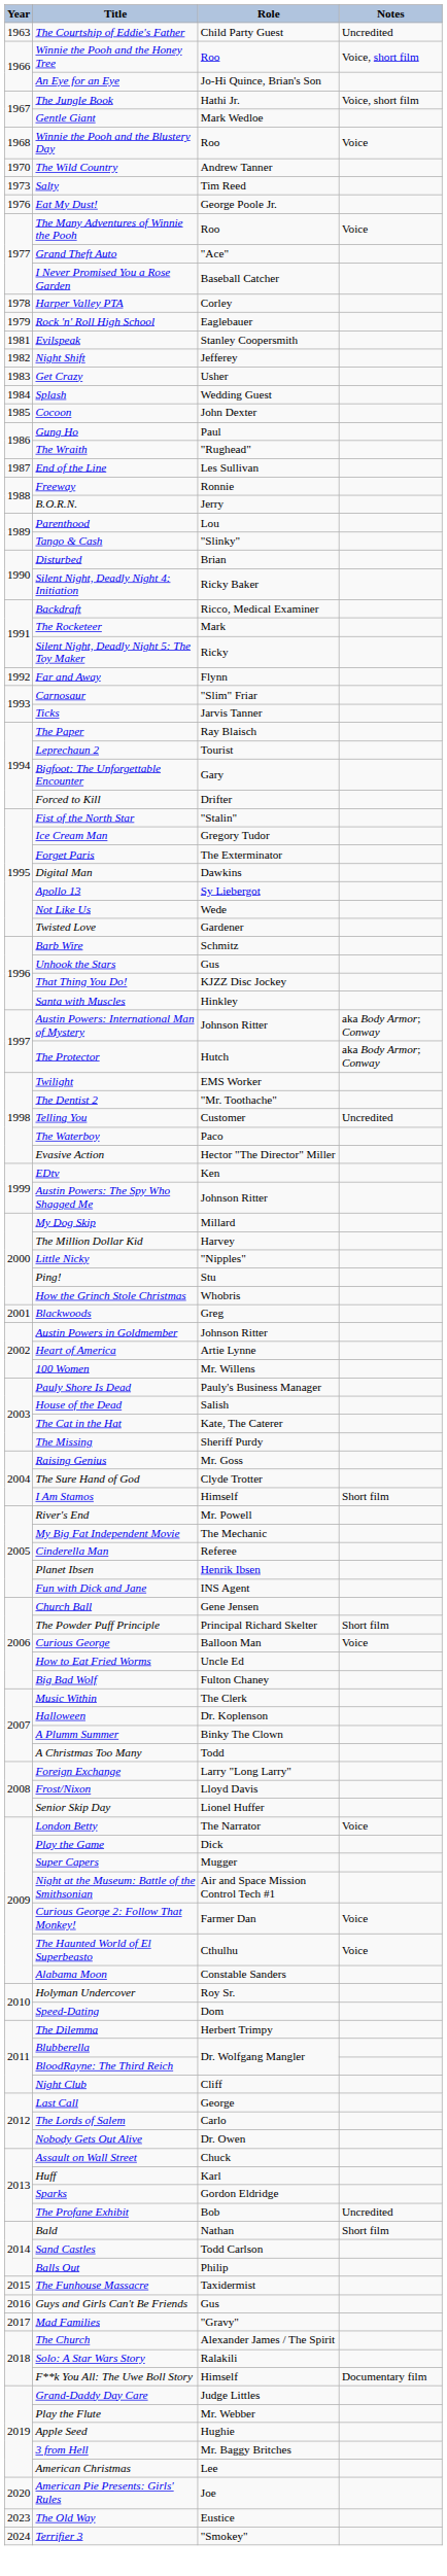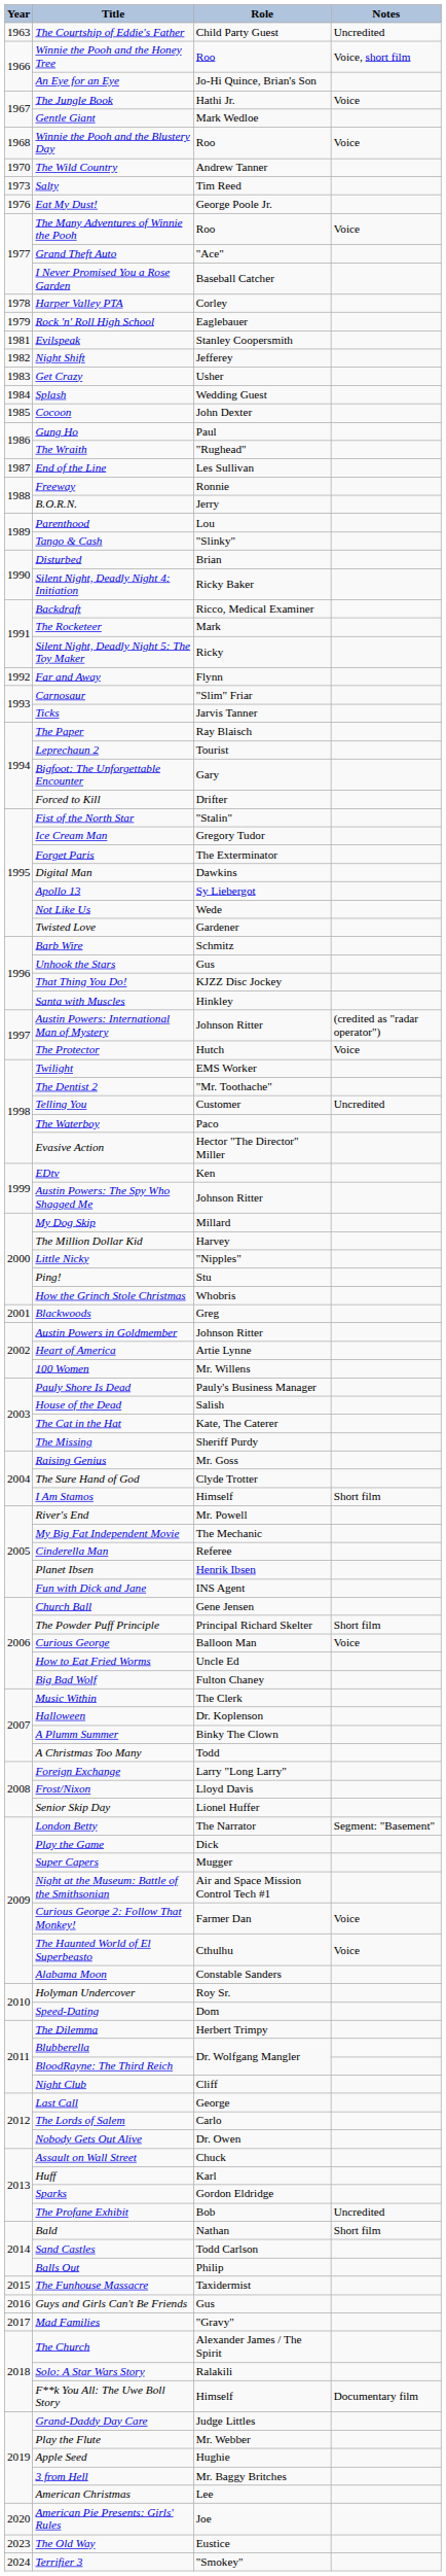 <table class="wikitable sortable">
 <tr>
 <th style="background:#B0C4DE;">Year</th>
 <th style="background:#B0C4DE;">Title</th>
 <th style="background:#B0C4DE;">Role</th>
 <th style="background:#B0C4DE;">Notes</th>
 </tr>
 <tr>
 <td>1963</td>
 <td><em><a href='#'>The Courtship of Eddie's Father</a></em></td>
 <td>Child Party Guest</td>
 <td>Uncredited</td>
 </tr>
 <tr>
 <td rowspan="2">1966</td>
 <td><em><a href='#'>Winnie the Pooh and the Honey Tree</a></em></td>
 <td><a href='#'>Roo</a></td>
 <td>Voice, <a href='#'>short film</a></td>
 </tr>
 <tr>
 <td><em><a href='#'>An Eye for an Eye</a></em></td>
 <td>Jo-Hi Quince, Brian's Son</td>
 <td></td>
 </tr>
 <tr>
 <td rowspan="2">1967</td>
 <td><em><a href='#'>The Jungle Book</a></em></td>
 <td>Hathi Jr.</td>
-<td>Voice, short film</td>
+<td>Voice</td>
 </tr>
 <tr>
 <td><em><a href='#'>Gentle Giant</a></em></td>
 <td>Mark Wedloe</td>
 <td></td>
 </tr>
 <tr>
 <td>1968</td>
 <td><em><a href='#'>Winnie the Pooh and the Blustery Day</a></em></td>
 <td>Roo</td>
 <td>Voice</td>
 </tr>
 <tr>
 <td>1970</td>
 <td><em><a href='#'>The Wild Country</a></em></td>
 <td>Andrew Tanner</td>
 <td></td>
 </tr>
 <tr>
 <td>1973</td>
 <td><em><a href='#'>Salty</a></em></td>
 <td>Tim Reed</td>
 <td></td>
 </tr>
 <tr>
 <td>1976</td>
 <td><em><a href='#'>Eat My Dust!</a></em></td>
 <td>George Poole Jr.</td>
 <td></td>
 </tr>
 <tr>
 <td rowspan="3">1977</td>
 <td><em><a href='#'>The Many Adventures of Winnie the Pooh</a></em></td>
 <td>Roo</td>
 <td>Voice</td>
 </tr>
 <tr>
 <td><em><a href='#'>Grand Theft Auto</a></em></td>
 <td>"Ace"</td>
 <td></td>
 </tr>
 <tr>
 <td><em><a href='#'>I Never Promised You a Rose Garden</a></em></td>
 <td>Baseball Catcher</td>
 <td></td>
 </tr>
 <tr>
 <td>1978</td>
 <td><em><a href='#'>Harper Valley PTA</a></em></td>
 <td>Corley</td>
 </tr>
 <tr>
 <td>1979</td>
 <td><em><a href='#'>Rock 'n' Roll High School</a></em></td>
 <td>Eaglebauer</td>
 <td></td>
 </tr>
 <tr>
 <td>1981</td>
 <td><em><a href='#'>Evilspeak</a></em></td>
 <td>Stanley Coopersmith</td>
 <td></td>
 </tr>
 <tr>
 <td>1982</td>
 <td><em><a href='#'>Night Shift</a></em></td>
 <td>Jefferey</td>
 <td></td>
 </tr>
 <tr>
 <td>1983</td>
 <td><em><a href='#'>Get Crazy</a></em></td>
 <td>Usher</td>
 <td></td>
 </tr>
 <tr>
 <td>1984</td>
 <td><em><a href='#'>Splash</a></em></td>
 <td>Wedding Guest</td>
 <td></td>
 </tr>
 <tr>
 <td>1985</td>
 <td><em><a href='#'>Cocoon</a></em></td>
 <td>John Dexter</td>
 <td></td>
 </tr>
 <tr>
 <td rowspan="2">1986</td>
 <td><em><a href='#'>Gung Ho</a></em></td>
 <td>Paul</td>
 <td></td>
 </tr>
 <tr>
 <td><em><a href='#'>The Wraith</a></em></td>
 <td>"Rughead"</td>
 <td></td>
 </tr>
 <tr>
 <td>1987</td>
 <td><em><a href='#'>End of the Line</a></em></td>
 <td>Les Sullivan</td>
 <td></td>
 </tr>
 <tr>
 <td rowspan="2">1988</td>
 <td><em><a href='#'>Freeway</a></em></td>
 <td>Ronnie</td>
 <td></td>
 </tr>
 <tr>
 <td><em>B.O.R.N.</em></td>
 <td>Jerry</td>
 <td></td>
 </tr>
 <tr>
 <td rowspan="2">1989</td>
 <td><em><a href='#'>Parenthood</a></em></td>
 <td>Lou</td>
 <td></td>
 </tr>
 <tr>
 <td><em><a href='#'>Tango & Cash</a></em></td>
 <td>"Slinky"</td>
 <td></td>
 </tr>
 <tr>
 <td rowspan="2">1990</td>
 <td><em><a href='#'>Disturbed</a></em></td>
 <td>Brian</td>
 <td></td>
 </tr>
 <tr>
 <td><em><a href='#'>Silent Night, Deadly Night 4: Initiation</a></em></td>
 <td>Ricky Baker</td>
 <td></td>
 </tr>
 <tr>
 <td rowspan="3">1991</td>
 <td><em><a href='#'>Backdraft</a></em></td>
 <td>Ricco, Medical Examiner</td>
 <td></td>
 </tr>
 <tr>
 <td><em><a href='#'>The Rocketeer</a></em></td>
 <td>Mark</td>
 <td></td>
 </tr>
 <tr>
 <td><em><a href='#'>Silent Night, Deadly Night 5: The Toy Maker</a></em></td>
 <td>Ricky</td>
 <td></td>
 </tr>
 <tr>
 <td>1992</td>
 <td><em><a href='#'>Far and Away</a></em></td>
 <td>Flynn</td>
 <td></td>
 </tr>
 <tr>
 <td rowspan="2">1993</td>
 <td><em><a href='#'>Carnosaur</a></em></td>
 <td>"Slim" Friar</td>
 <td></td>
 </tr>
 <tr>
 <td><em><a href='#'>Ticks</a></em></td>
 <td>Jarvis Tanner</td>
 <td></td>
 </tr>
 <tr>
 <td rowspan="4">1994</td>
 <td><em><a href='#'>The Paper</a></em></td>
 <td>Ray Blaisch</td>
 <td></td>
 </tr>
 <tr>
 <td><em><a href='#'>Leprechaun 2</a></em></td>
 <td>Tourist</td>
 <td></td>
 </tr>
 <tr>
 <td><em><a href='#'>Bigfoot: The Unforgettable Encounter</a></em></td>
 <td>Gary</td>
 <td></td>
 </tr>
 <tr>
 <td><em>Forced to Kill</em></td>
 <td>Drifter</td>
 <td></td>
 </tr>
 <tr>
 <td rowspan="7">1995</td>
 <td><em><a href='#'>Fist of the North Star</a></em></td>
 <td>"Stalin"</td>
 <td></td>
 </tr>
 <tr>
 <td><em><a href='#'>Ice Cream Man</a></em></td>
 <td>Gregory Tudor</td>
 <td></td>
 </tr>
 <tr>
 <td><em><a href='#'>Forget Paris</a></em></td>
 <td>The Exterminator</td>
 <td></td>
 </tr>
 <tr>
 <td><em>Digital Man</em></td>
 <td>Dawkins</td>
 <td></td>
 </tr>
 <tr>
 <td><em><a href='#'>Apollo 13</a></em></td>
 <td><a href='#'>Sy Liebergot</a></td>
 <td></td>
 </tr>
 <tr>
 <td><em><a href='#'>Not Like Us</a></em></td>
 <td>Wede</td>
 <td></td>
 </tr>
 <tr>
 <td><em>Twisted Love</em></td>
 <td>Gardener</td>
 <td></td>
 </tr>
 <tr>
 <td rowspan="4">1996</td>
 <td><em><a href='#'>Barb Wire</a></em></td>
 <td>Schmitz</td>
 <td></td>
 </tr>
 <tr>
 <td><em><a href='#'>Unhook the Stars</a></em></td>
 <td>Gus</td>
 <td></td>
 </tr>
 <tr>
 <td><em><a href='#'>That Thing You Do!</a></em></td>
 <td>KJZZ Disc Jockey</td>
 <td></td>
 </tr>
 <tr>
 <td><em><a href='#'>Santa with Muscles</a></em></td>
 <td>Hinkley</td>
 <td></td>
 </tr>
 <tr>
 <td rowspan="2">1997</td>
 <td><em><a href='#'>Austin Powers: International Man of Mystery</a></em></td>
 <td>Johnson Ritter</td>
-<td>aka <em>Body Armor</em>; <em>Conway</em></td>
+<td>(credited as "radar operator")</td>
 </tr>
 <tr>
 <td><em><a href='#'>The Protector</a></em></td>
 <td>Hutch</td>
-<td>aka <em>Body Armor</em>; <em>Conway</em></td>
+<td>Voice</td>
 </tr>
 <tr>
 <td rowspan="5">1998</td>
 <td><em><a href='#'>Twilight</a></em></td>
 <td>EMS Worker</td>
 <td></td>
 </tr>
 <tr>
 <td><em><a href='#'>The Dentist 2</a></em></td>
 <td>"Mr. Toothache"</td>
 <td></td>
 </tr>
 <tr>
 <td><em><a href='#'>Telling You</a></em></td>
 <td>Customer</td>
 <td>Uncredited</td>
 </tr>
 <tr>
 <td><em><a href='#'>The Waterboy</a></em></td>
 <td>Paco</td>
 <td></td>
 </tr>
 <tr>
 <td><em>Evasive Action</em></td>
 <td>Hector "The Director" Miller</td>
 <td></td>
 </tr>
 <tr>
 <td rowspan="2">1999</td>
 <td><em><a href='#'>EDtv</a></em></td>
 <td>Ken</td>
 <td></td>
 </tr>
 <tr>
 <td><em><a href='#'>Austin Powers: The Spy Who Shagged Me</a></em></td>
 <td>Johnson Ritter</td>
 <td></td>
 </tr>
 <tr>
 <td rowspan="5">2000</td>
 <td><em><a href='#'>My Dog Skip</a></em></td>
 <td>Millard</td>
 <td></td>
 </tr>
 <tr>
 <td><em>The Million Dollar Kid</em></td>
 <td>Harvey</td>
 <td></td>
 </tr>
 <tr>
 <td><em><a href='#'>Little Nicky</a></em></td>
 <td>"Nipples"</td>
 <td></td>
 </tr>
 <tr>
 <td><em>Ping!</em></td>
 <td>Stu</td>
 <td></td>
 </tr>
 <tr>
 <td><em><a href='#'>How the Grinch Stole Christmas</a></em></td>
 <td>Whobris</td>
 <td></td>
 </tr>
 <tr>
 <td>2001</td>
 <td><em><a href='#'>Blackwoods</a></em></td>
 <td>Greg</td>
 <td></td>
 </tr>
 <tr>
 <td rowspan="3">2002</td>
 <td><em><a href='#'>Austin Powers in Goldmember</a></em></td>
 <td>Johnson Ritter</td>
 <td></td>
 </tr>
 <tr>
 <td><em><a href='#'>Heart of America</a></em></td>
 <td>Artie Lynne</td>
 <td></td>
 </tr>
 <tr>
 <td><em><a href='#'>100 Women</a></em></td>
 <td>Mr. Willens</td>
 <td></td>
 </tr>
 <tr>
 <td rowspan="4">2003</td>
 <td><em><a href='#'>Pauly Shore Is Dead</a></em></td>
 <td>Pauly's Business Manager</td>
 <td></td>
 </tr>
 <tr>
 <td><em><a href='#'>House of the Dead</a></em></td>
 <td>Salish</td>
 <td></td>
 </tr>
 <tr>
 <td><em><a href='#'>The Cat in the Hat</a></em></td>
 <td>Kate, The Caterer</td>
 <td></td>
 </tr>
 <tr>
 <td><em><a href='#'>The Missing</a></em></td>
 <td>Sheriff Purdy</td>
 <td></td>
 </tr>
 <tr>
 <td rowspan="3">2004</td>
 <td><em><a href='#'>Raising Genius</a></em></td>
 <td>Mr. Goss</td>
 <td></td>
 </tr>
 <tr>
 <td><em>The Sure Hand of God</em></td>
 <td>Clyde Trotter</td>
 <td></td>
 </tr>
 <tr>
 <td><em><a href='#'>I Am Stamos</a></em></td>
 <td>Himself</td>
 <td>Short film</td>
 </tr>
 <tr>
 <td rowspan="5">2005</td>
 <td><em>River's End</em></td>
 <td>Mr. Powell</td>
 <td></td>
 </tr>
 <tr>
 <td><em><a href='#'>My Big Fat Independent Movie</a></em></td>
 <td>The Mechanic</td>
 <td></td>
 </tr>
 <tr>
 <td><em><a href='#'>Cinderella Man</a></em></td>
 <td>Referee</td>
 <td></td>
 </tr>
 <tr>
 <td><em>Planet Ibsen</em></td>
 <td><a href='#'>Henrik Ibsen</a></td>
 <td></td>
 </tr>
 <tr>
 <td><em><a href='#'>Fun with Dick and Jane</a></em></td>
 <td>INS Agent</td>
 <td></td>
 </tr>
 <tr>
 <td rowspan="5">2006</td>
 <td><em><a href='#'>Church Ball</a></em></td>
 <td>Gene Jensen</td>
 <td></td>
 </tr>
 <tr>
 <td><em>The Powder Puff Principle</em></td>
 <td>Principal Richard Skelter</td>
 <td>Short film</td>
 </tr>
 <tr>
 <td><em><a href='#'>Curious George</a></em></td>
 <td>Balloon Man</td>
 <td>Voice</td>
 </tr>
 <tr>
 <td><em><a href='#'>How to Eat Fried Worms</a></em></td>
 <td>Uncle Ed</td>
 <td></td>
 </tr>
 <tr>
 <td><em><a href='#'>Big Bad Wolf</a></em></td>
 <td>Fulton Chaney</td>
 <td></td>
 </tr>
 <tr>
 <td rowspan="4">2007</td>
 <td><em><a href='#'>Music Within</a></em></td>
 <td>The Clerk</td>
 <td></td>
 </tr>
 <tr>
 <td><em><a href='#'>Halloween</a></em></td>
 <td>Dr. Koplenson</td>
 <td></td>
 </tr>
 <tr>
 <td><em><a href='#'>A Plumm Summer</a></em></td>
 <td>Binky The Clown</td>
 <td></td>
 </tr>
 <tr>
 <td><em>A Christmas Too Many</em></td>
 <td>Todd</td>
 <td></td>
 </tr>
 <tr>
 <td rowspan="3">2008</td>
 <td><em><a href='#'>Foreign Exchange</a></em></td>
 <td>Larry "Long Larry"</td>
 <td></td>
 </tr>
 <tr>
 <td><em><a href='#'>Frost/Nixon</a></em></td>
 <td>Lloyd Davis</td>
 <td></td>
 </tr>
 <tr>
 <td><em>Senior Skip Day</em></td>
 <td>Lionel Huffer</td>
 <td></td>
 </tr>
 <tr>
 <td rowspan="7">2009</td>
 <td><em><a href='#'>London Betty</a></em></td>
 <td>The Narrator</td>
-<td>Voice</td>
+<td>Segment: "Basement"</td>
 </tr>
 <tr>
 <td><em><a href='#'>Play the Game</a></em></td>
 <td>Dick</td>
 <td></td>
 </tr>
 <tr>
 <td><em><a href='#'>Super Capers</a></em></td>
 <td>Mugger</td>
 <td></td>
 </tr>
 <tr>
 <td><em><a href='#'>Night at the Museum: Battle of the Smithsonian</a></em></td>
 <td>Air and Space Mission Control Tech #1</td>
 <td></td>
 </tr>
 <tr>
 <td><em><a href='#'>Curious George 2: Follow That Monkey!</a></em></td>
 <td>Farmer Dan</td>
 <td>Voice</td>
 </tr>
 <tr>
 <td><em><a href='#'>The Haunted World of El Superbeasto</a></em></td>
 <td>Cthulhu</td>
 <td>Voice</td>
 </tr>
 <tr>
 <td><em><a href='#'>Alabama Moon</a></em></td>
 <td>Constable Sanders</td>
 <td></td>
 </tr>
 <tr>
 <td rowspan="2">2010</td>
 <td><em>Holyman Undercover</em></td>
 <td>Roy Sr.</td>
 <td></td>
 </tr>
 <tr>
 <td><em><a href='#'>Speed-Dating</a></em></td>
 <td>Dom</td>
 <td></td>
 </tr>
 <tr>
 <td rowspan="4">2011</td>
 <td><em><a href='#'>The Dilemma</a></em></td>
 <td>Herbert Trimpy</td>
 <td></td>
 </tr>
 <tr>
 <td><em><a href='#'>Blubberella</a></em></td>
 <td rowspan="2">Dr. Wolfgang Mangler</td>
 <td></td>
 </tr>
 <tr>
 <td><em><a href='#'>BloodRayne: The Third Reich</a></em></td>
 <td></td>
 </tr>
 <tr>
 <td><em><a href='#'>Night Club</a></em></td>
 <td>Cliff</td>
 <td></td>
 </tr>
 <tr>
 <td rowspan="3">2012</td>
 <td><em><a href='#'>Last Call</a></em></td>
 <td>George</td>
 <td></td>
 </tr>
 <tr>
 <td><em><a href='#'>The Lords of Salem</a></em></td>
 <td>Carlo</td>
 <td></td>
 </tr>
 <tr>
 <td><em><a href='#'>Nobody Gets Out Alive</a></em></td>
 <td>Dr. Owen</td>
 <td></td>
 </tr>
 <tr>
 <td rowspan="4">2013</td>
 <td><em><a href='#'>Assault on Wall Street</a></em></td>
 <td>Chuck</td>
 <td></td>
 </tr>
 <tr>
 <td><em>Huff</em></td>
 <td>Karl</td>
 <td></td>
 </tr>
 <tr>
 <td><em><a href='#'>Sparks</a></em></td>
 <td>Gordon Eldridge</td>
 <td></td>
 </tr>
 <tr>
 <td><em><a href='#'>The Profane Exhibit</a></em></td>
 <td>Bob</td>
 <td>Uncredited</td>
 </tr>
 <tr>
 <td rowspan="3">2014</td>
 <td><em>Bald</em></td>
 <td>Nathan</td>
 <td>Short film</td>
 </tr>
 <tr>
 <td><em><a href='#'>Sand Castles</a></em></td>
 <td>Todd Carlson</td>
 <td></td>
 </tr>
 <tr>
 <td><em><a href='#'>Balls Out</a></em></td>
 <td>Philip</td>
 <td></td>
 </tr>
 <tr>
 <td>2015</td>
 <td><em><a href='#'>The Funhouse Massacre</a></em></td>
 <td>Taxidermist</td>
 <td></td>
 </tr>
 <tr>
 <td>2016</td>
 <td><em>Guys and Girls Can't Be Friends</em></td>
 <td>Gus</td>
 <td></td>
 </tr>
 <tr>
 <td>2017</td>
 <td><em><a href='#'>Mad Families</a></em></td>
 <td>"Gravy"</td>
 <td></td>
 </tr>
 <tr>
 <td rowspan="3">2018</td>
 <td><em><a href='#'>The Church</a></em></td>
 <td>Alexander James / The Spirit</td>
 <td></td>
 </tr>
 <tr>
 <td><em><a href='#'>Solo: A Star Wars Story</a></em></td>
 <td>Ralakili</td>
 <td></td>
 </tr>
 <tr>
 <td><em>F**k You All: The Uwe Boll Story</em></td>
 <td>Himself</td>
 <td>Documentary film</td>
 </tr>
 <tr>
 <td rowspan="5">2019</td>
 <td><em><a href='#'>Grand-Daddy Day Care</a></em></td>
 <td>Judge Littles</td>
 <td></td>
 </tr>
 <tr>
 <td><em>Play the Flute</em></td>
 <td>Mr. Webber</td>
 <td></td>
 </tr>
 <tr>
 <td><em>Apple Seed</em></td>
 <td>Hughie</td>
 <td></td>
 </tr>
 <tr>
 <td><em><a href='#'>3 from Hell</a></em></td>
 <td>Mr. Baggy Britches</td>
 <td></td>
 </tr>
 <tr>
 <td><em>American Christmas</em></td>
 <td>Lee</td>
 <td></td>
 </tr>
 <tr>
 <td>2020</td>
 <td><em><a href='#'>American Pie Presents: Girls' Rules</a></em></td>
 <td>Joe</td>
 <td></td>
 </tr>
 <tr>
 <td>2023</td>
 <td><em><a href='#'>The Old Way</a></em></td>
 <td>Eustice</td>
 <td></td>
 </tr>
 <tr>
 <td>2024</td>
 <td><em><a href='#'>Terrifier 3</a></em></td>
 <td>"Smokey"</td>
 <td></td>
 </tr>
 </table>
